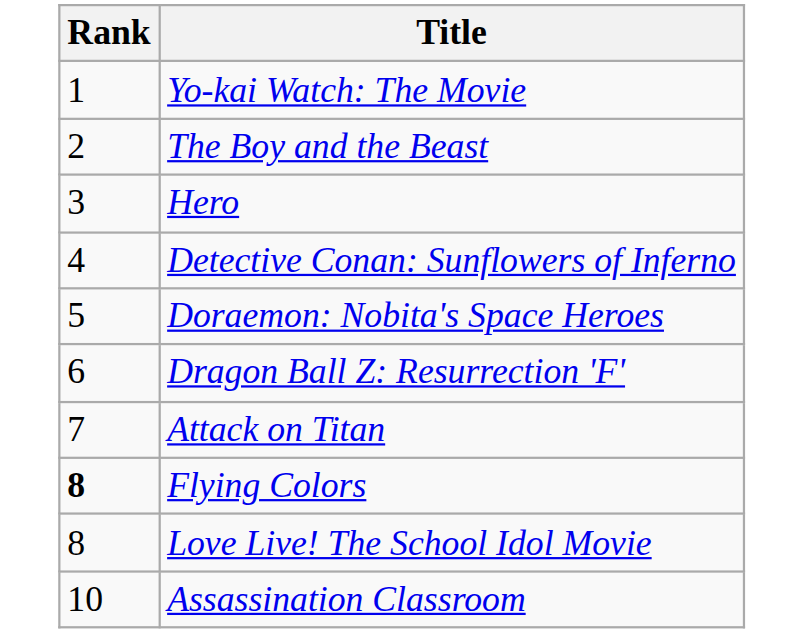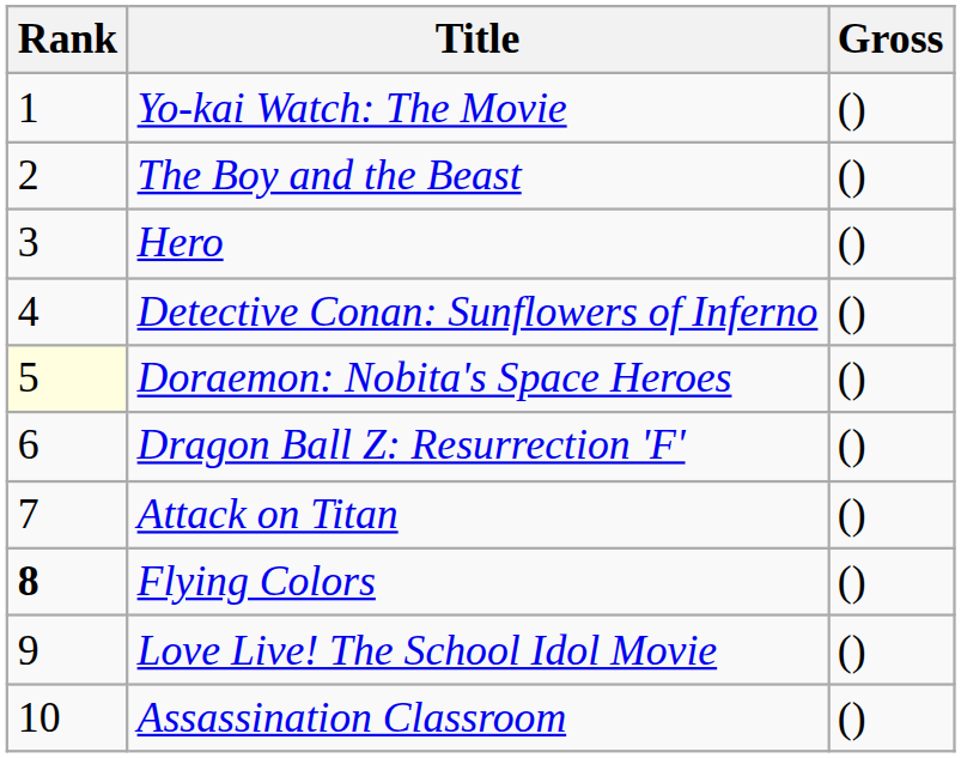 <table class="wikitable sortable" style="margin:auto; margin:auto;">
 <tr>
 <th>Rank</th>
 <th>Title</th>
+<th>Gross</th>
 </tr>
 <tr>
 <td>1</td>
 <td><em><a href='#'>Yo-kai Watch: The Movie</a></em></td>
+<td> ()</td>
 </tr>
 <tr>
 <td>2</td>
 <td><em><a href='#'>The Boy and the Beast</a></em></td>
+<td> ()</td>
 </tr>
 <tr>
 <td>3</td>
 <td><em><a href='#'>Hero</a></em></td>
+<td> ()</td>
 </tr>
 <tr>
 <td>4</td>
 <td><em><a href='#'>Detective Conan: Sunflowers of Inferno</a></em></td>
+<td> ()</td>
 </tr>
 <tr>
-<td>5</td>
+<td style="background: lightyellow;">5</td>
 <td><em><a href='#'>Doraemon: Nobita's Space Heroes</a></em></td>
+<td> ()</td>
 </tr>
 <tr>
 <td>6</td>
 <td><em><a href='#'>Dragon Ball Z: Resurrection 'F'</a></em></td>
+<td> ()</td>
 </tr>
 <tr>
 <td>7</td>
 <td><em><a href='#'>Attack on Titan</a></em></td>
+<td> ()</td>
 </tr>
 <tr>
 <td><strong>8</strong></td>
 <td><em><a href='#'>Flying Colors</a></em></td>
+<td> ()</td>
 </tr>
 <tr>
-<td>8</td>
+<td>9</td>
 <td><em><a href='#'>Love Live! The School Idol Movie</a></em></td>
+<td> ()</td>
 </tr>
 <tr>
 <td>10</td>
 <td><em><a href='#'>Assassination Classroom</a></em></td>
+<td> ()</td>
 </tr>
 </table>
